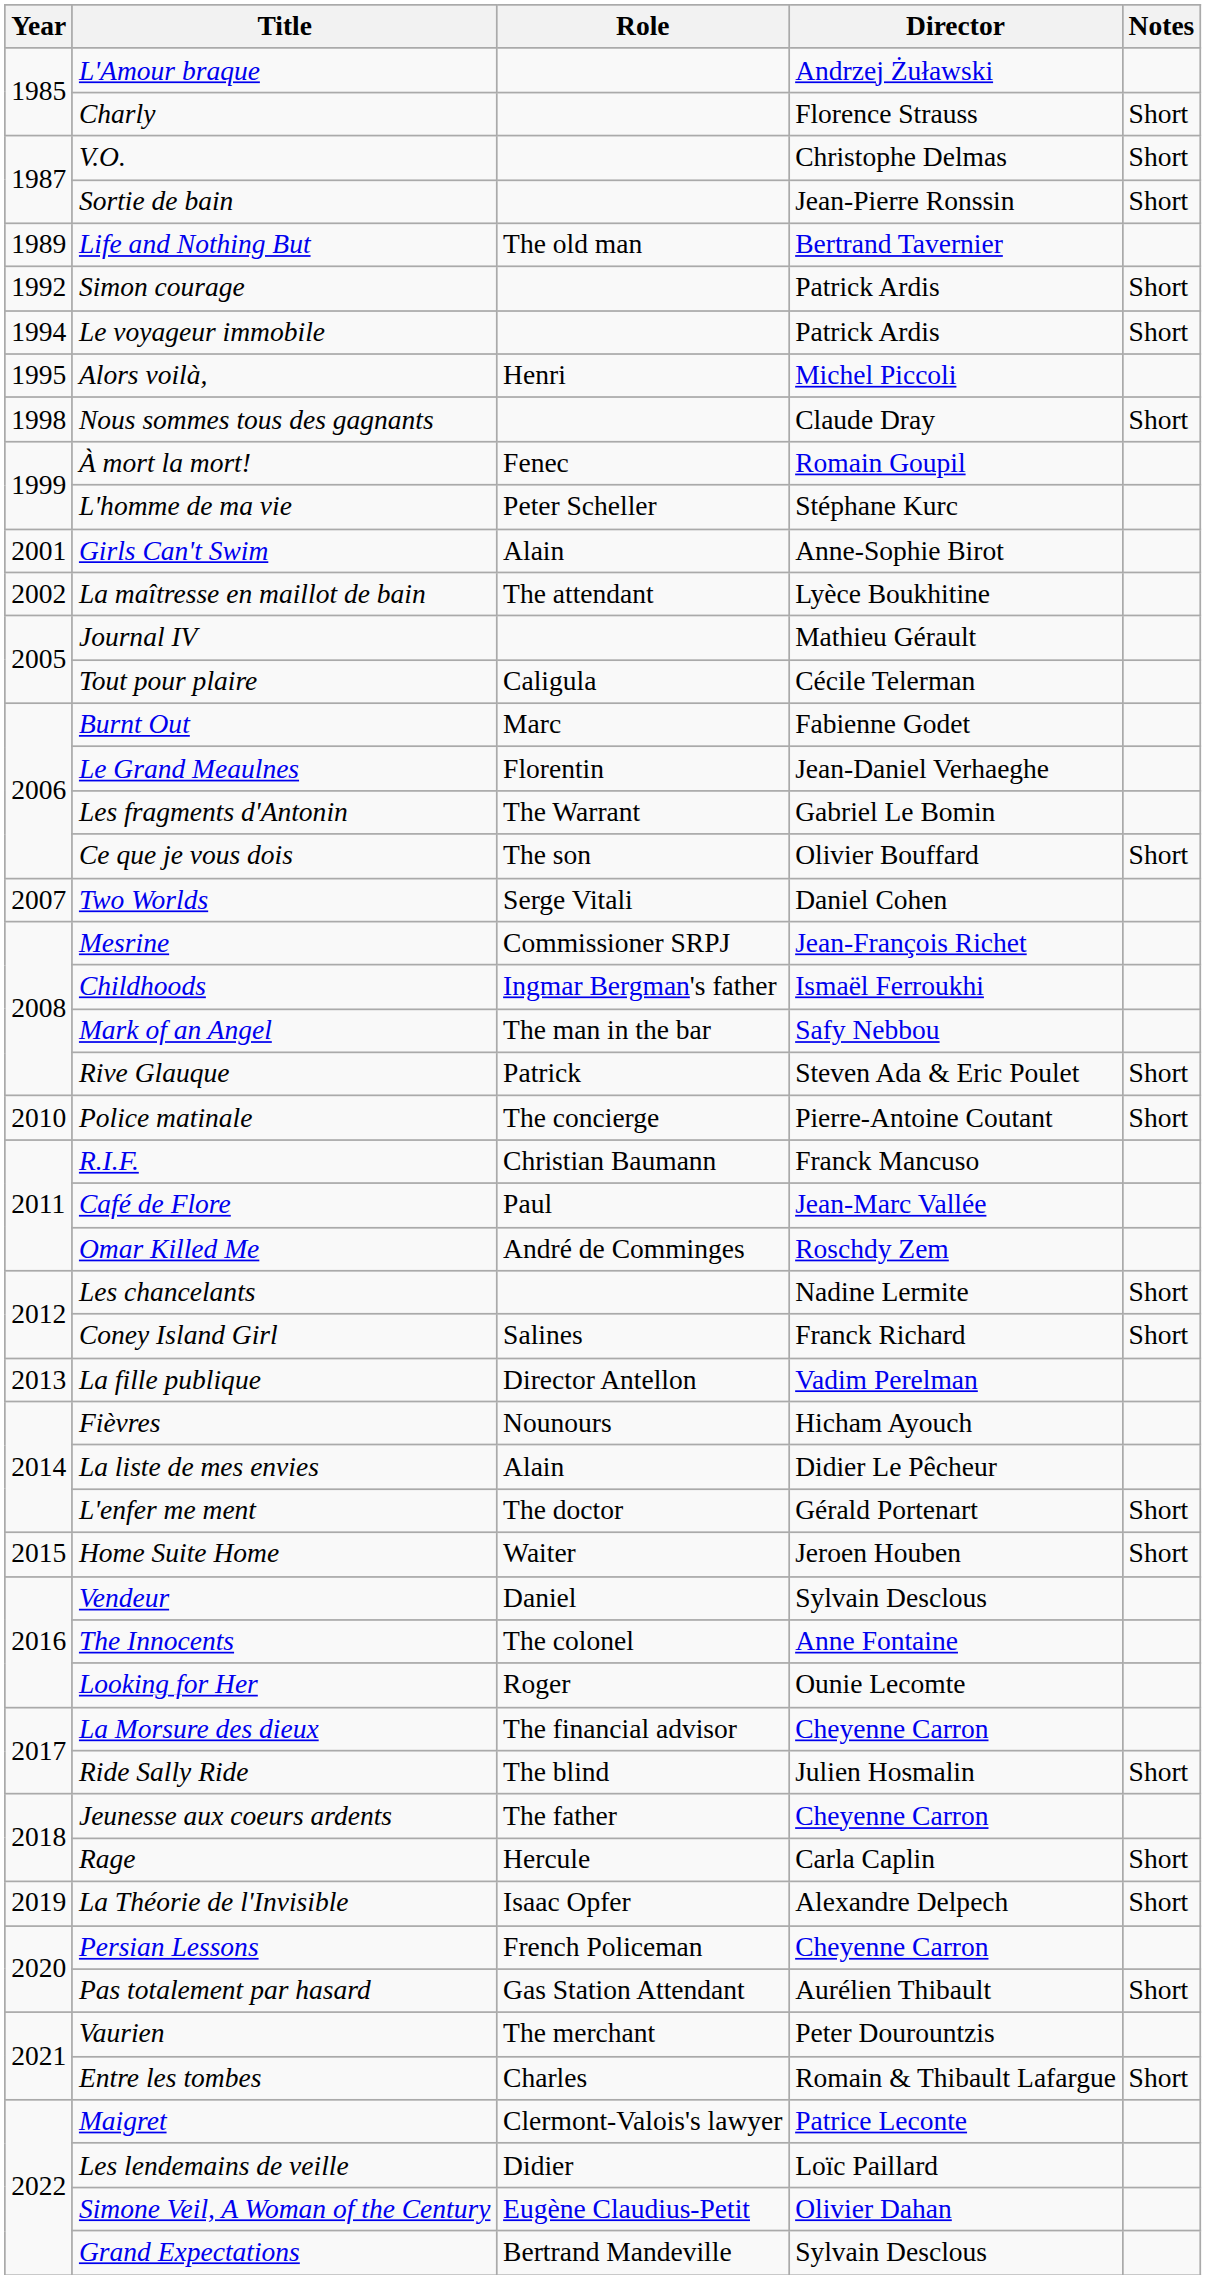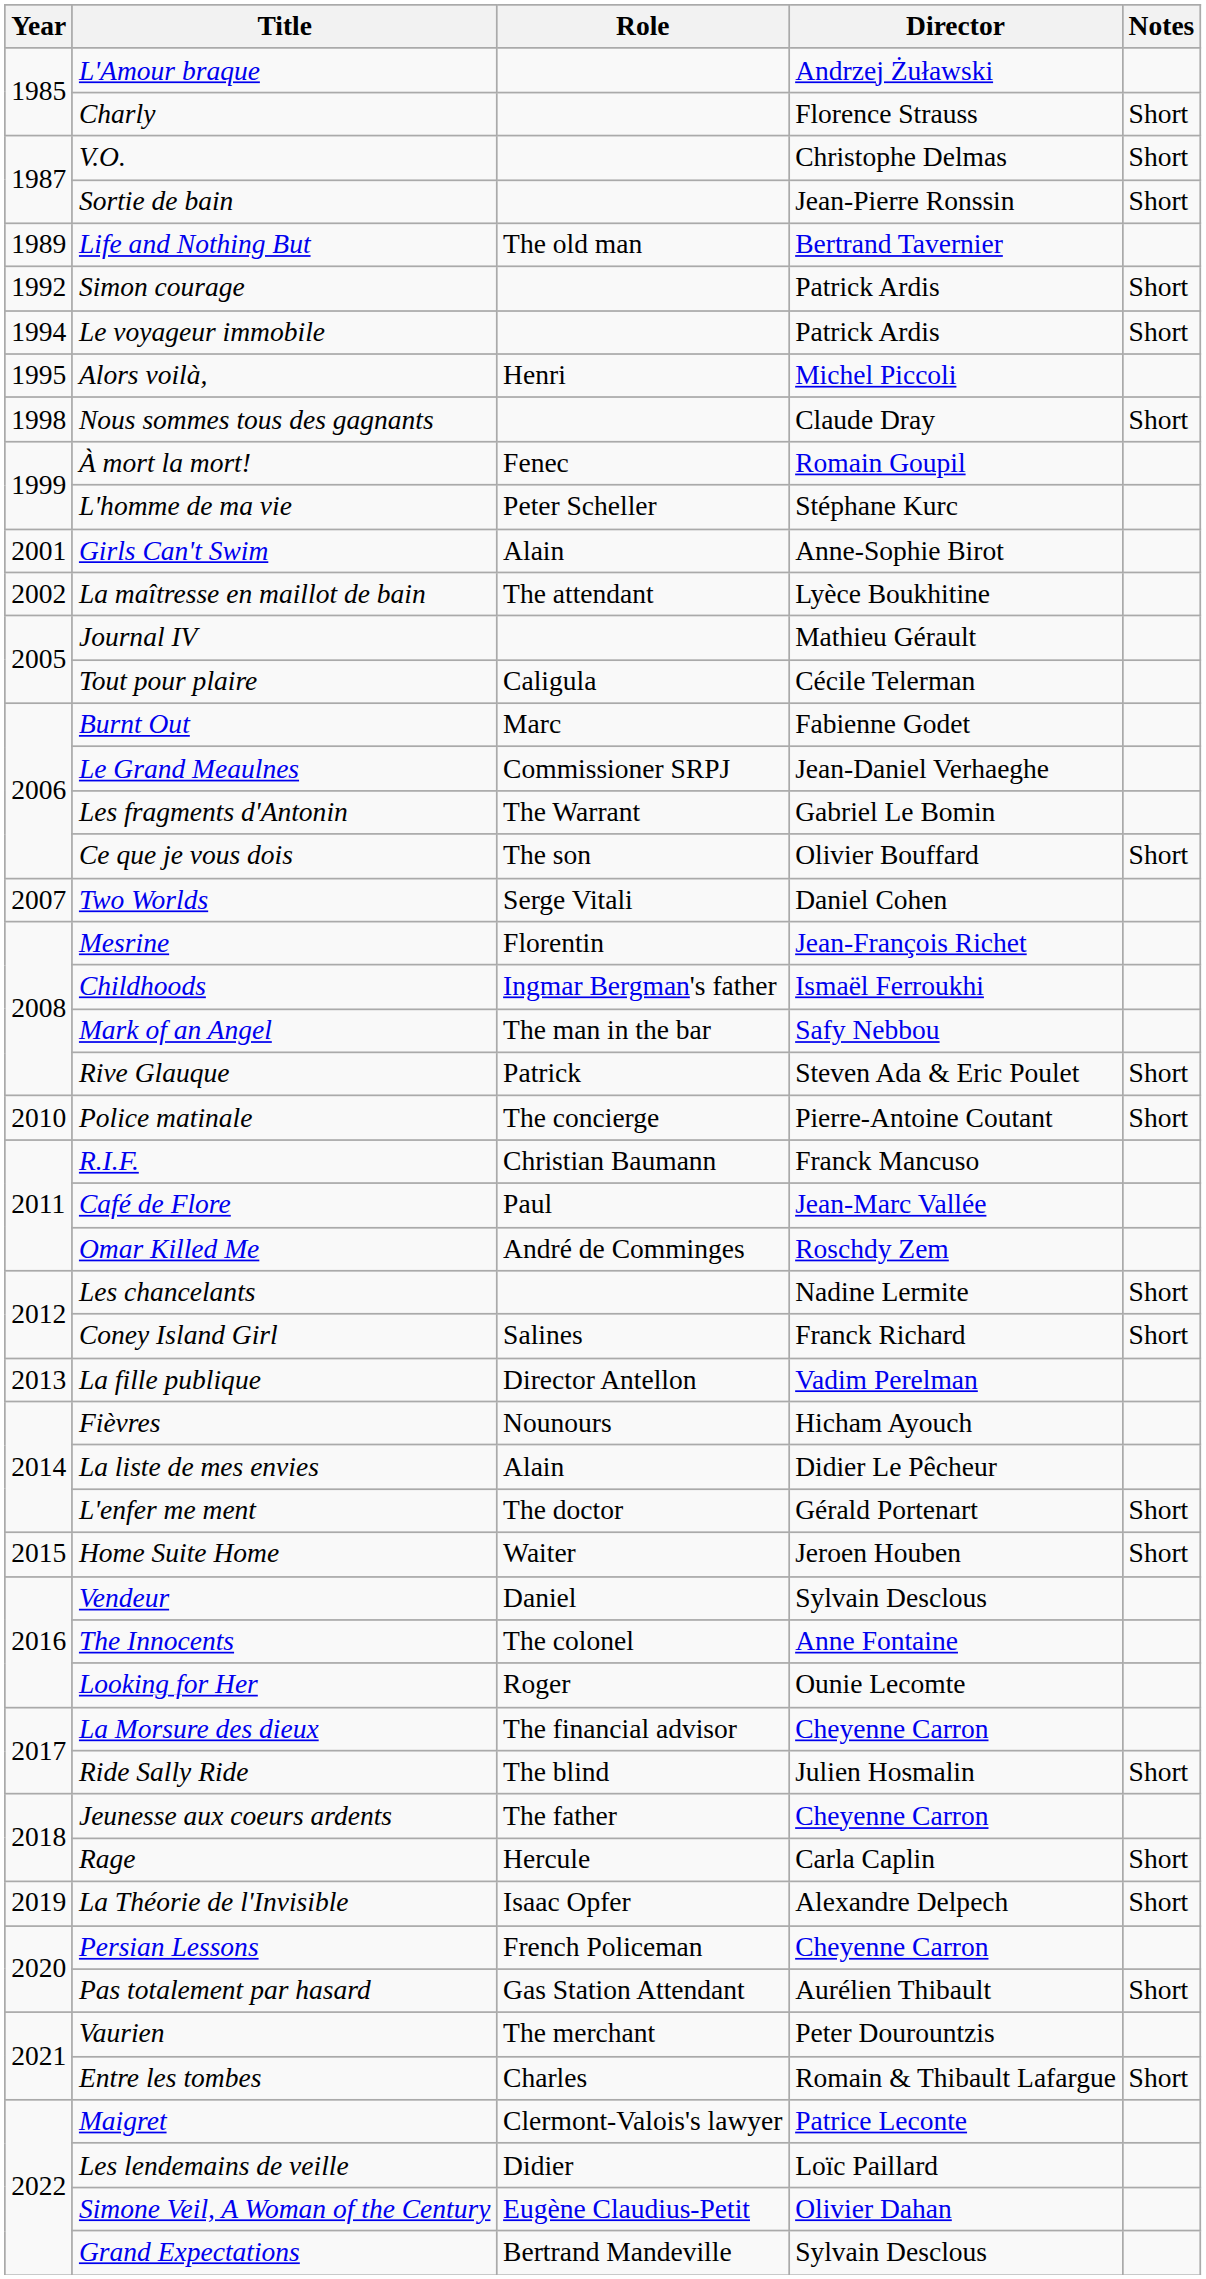 <table class="wikitable sortable">
 <tr>
 <th>Year</th>
 <th>Title</th>
 <th>Role</th>
 <th>Director</th>
 <th class="unsortable">Notes</th>
 </tr>
 <tr>
 <td rowspan=2>1985</td>
 <td><em><a href='#'>L'Amour braque</a></em></td>
 <td></td>
 <td><a href='#'>Andrzej Żuławski</a></td>
 <td></td>
 </tr>
 <tr>
 <td><em>Charly</em></td>
 <td></td>
 <td>Florence Strauss</td>
 <td>Short</td>
 </tr>
 <tr>
 <td rowspan=2>1987</td>
 <td><em>V.O.</em></td>
 <td></td>
 <td>Christophe Delmas</td>
 <td>Short</td>
 </tr>
 <tr>
 <td><em>Sortie de bain</em></td>
 <td></td>
 <td>Jean-Pierre Ronssin</td>
 <td>Short</td>
 </tr>
 <tr>
 <td>1989</td>
 <td><em><a href='#'>Life and Nothing But</a></em></td>
 <td>The old man</td>
 <td><a href='#'>Bertrand Tavernier</a></td>
 <td></td>
 </tr>
 <tr>
 <td>1992</td>
 <td><em>Simon courage</em></td>
 <td></td>
 <td>Patrick Ardis</td>
 <td>Short</td>
 </tr>
 <tr>
 <td>1994</td>
 <td><em>Le voyageur immobile</em></td>
 <td></td>
 <td>Patrick Ardis</td>
 <td>Short</td>
 </tr>
 <tr>
 <td>1995</td>
 <td><em>Alors voilà,</em></td>
 <td>Henri</td>
 <td><a href='#'>Michel Piccoli</a></td>
 <td></td>
 </tr>
 <tr>
 <td>1998</td>
 <td><em>Nous sommes tous des gagnants</em></td>
 <td></td>
 <td>Claude Dray</td>
 <td>Short</td>
 </tr>
 <tr>
 <td rowspan=2>1999</td>
 <td><em>À mort la mort!</em></td>
 <td>Fenec</td>
 <td><a href='#'>Romain Goupil</a></td>
 <td></td>
 </tr>
 <tr>
 <td><em>L'homme de ma vie</em></td>
 <td>Peter Scheller</td>
 <td>Stéphane Kurc</td>
 <td></td>
 </tr>
 <tr>
 <td>2001</td>
 <td><em><a href='#'>Girls Can't Swim</a></em></td>
 <td>Alain</td>
 <td>Anne-Sophie Birot</td>
 <td></td>
 </tr>
 <tr>
 <td>2002</td>
 <td><em>La maîtresse en maillot de bain</em></td>
 <td>The attendant</td>
 <td>Lyèce Boukhitine</td>
 <td></td>
 </tr>
 <tr>
 <td rowspan=2>2005</td>
 <td><em>Journal IV</em></td>
 <td></td>
 <td>Mathieu Gérault</td>
 <td></td>
 </tr>
 <tr>
 <td><em>Tout pour plaire</em></td>
 <td>Caligula</td>
 <td>Cécile Telerman</td>
 <td></td>
 </tr>
 <tr>
 <td rowspan=4>2006</td>
 <td><em><a href='#'>Burnt Out</a></em></td>
 <td>Marc</td>
 <td>Fabienne Godet</td>
 <td></td>
 </tr>
 <tr>
 <td><em><a href='#'>Le Grand Meaulnes</a></em></td>
-<td>Florentin</td>
+<td>Commissioner SRPJ</td>
 <td>Jean-Daniel Verhaeghe</td>
 <td></td>
 </tr>
 <tr>
 <td><em>Les fragments d'Antonin</em></td>
 <td>The Warrant</td>
 <td>Gabriel Le Bomin</td>
 <td></td>
 </tr>
 <tr>
 <td><em>Ce que je vous dois</em></td>
 <td>The son</td>
 <td>Olivier Bouffard</td>
 <td>Short</td>
 </tr>
 <tr>
 <td>2007</td>
 <td><em><a href='#'>Two Worlds</a></em></td>
 <td>Serge Vitali</td>
 <td>Daniel Cohen</td>
 <td></td>
 </tr>
 <tr>
 <td rowspan=4>2008</td>
 <td><em><a href='#'>Mesrine</a></em></td>
-<td>Commissioner SRPJ</td>
+<td>Florentin</td>
 <td><a href='#'>Jean-François Richet</a></td>
 <td></td>
 </tr>
 <tr>
 <td><em><a href='#'>Childhoods</a></em></td>
 <td><a href='#'>Ingmar Bergman</a>'s father</td>
 <td><a href='#'>Ismaël Ferroukhi</a></td>
 <td></td>
 </tr>
 <tr>
 <td><em><a href='#'>Mark of an Angel</a></em></td>
 <td>The man in the bar</td>
 <td><a href='#'>Safy Nebbou</a></td>
 <td></td>
 </tr>
 <tr>
 <td><em>Rive Glauque</em></td>
 <td>Patrick</td>
 <td>Steven Ada & Eric Poulet</td>
 <td>Short</td>
 </tr>
 <tr>
 <td>2010</td>
 <td><em>Police matinale</em></td>
 <td>The concierge</td>
 <td>Pierre-Antoine Coutant</td>
 <td>Short</td>
 </tr>
 <tr>
 <td rowspan=3>2011</td>
 <td><em><a href='#'>R.I.F.</a></em></td>
 <td>Christian Baumann</td>
 <td>Franck Mancuso</td>
 <td></td>
 </tr>
 <tr>
 <td><em><a href='#'>Café de Flore</a></em></td>
 <td>Paul</td>
 <td><a href='#'>Jean-Marc Vallée</a></td>
 <td></td>
 </tr>
 <tr>
 <td><em><a href='#'>Omar Killed Me</a></em></td>
 <td>André de Comminges</td>
 <td><a href='#'>Roschdy Zem</a></td>
 <td></td>
 </tr>
 <tr>
 <td rowspan=2>2012</td>
 <td><em>Les chancelants</em></td>
 <td></td>
 <td>Nadine Lermite</td>
 <td>Short</td>
 </tr>
 <tr>
 <td><em>Coney Island Girl</em></td>
 <td>Salines</td>
 <td>Franck Richard</td>
 <td>Short</td>
 </tr>
 <tr>
 <td>2013</td>
 <td><em>La fille publique</em></td>
 <td>Director Antellon</td>
 <td><a href='#'>Vadim Perelman</a></td>
 <td></td>
 </tr>
 <tr>
 <td rowspan=3>2014</td>
 <td><em>Fièvres</em></td>
 <td>Nounours</td>
 <td>Hicham Ayouch</td>
 <td></td>
 </tr>
 <tr>
 <td><em>La liste de mes envies</em></td>
 <td>Alain</td>
 <td>Didier Le Pêcheur</td>
 <td></td>
 </tr>
 <tr>
 <td><em>L'enfer me ment</em></td>
 <td>The doctor</td>
 <td>Gérald Portenart</td>
 <td>Short</td>
 </tr>
 <tr>
 <td>2015</td>
 <td><em>Home Suite Home</em></td>
 <td>Waiter</td>
 <td>Jeroen Houben</td>
 <td>Short</td>
 </tr>
 <tr>
 <td rowspan=3>2016</td>
 <td><em><a href='#'>Vendeur</a></em></td>
 <td>Daniel</td>
 <td>Sylvain Desclous</td>
 <td></td>
 </tr>
 <tr>
 <td><em><a href='#'>The Innocents</a></em></td>
 <td>The colonel</td>
 <td><a href='#'>Anne Fontaine</a></td>
 <td></td>
 </tr>
 <tr>
 <td><em><a href='#'>Looking for Her</a></em></td>
 <td>Roger</td>
 <td>Ounie Lecomte</td>
 <td></td>
 </tr>
 <tr>
 <td rowspan=2>2017</td>
 <td><em><a href='#'>La Morsure des dieux</a></em></td>
 <td>The financial advisor</td>
 <td><a href='#'>Cheyenne Carron</a></td>
 <td></td>
 </tr>
 <tr>
 <td><em>Ride Sally Ride</em></td>
 <td>The blind</td>
 <td>Julien Hosmalin</td>
 <td>Short</td>
 </tr>
 <tr>
 <td rowspan=2>2018</td>
 <td><em>Jeunesse aux coeurs ardents</em></td>
 <td>The father</td>
 <td><a href='#'>Cheyenne Carron</a></td>
 <td></td>
 </tr>
 <tr>
 <td><em>Rage</em></td>
 <td>Hercule</td>
 <td>Carla Caplin</td>
 <td>Short</td>
 </tr>
 <tr>
 <td>2019</td>
 <td><em>La Théorie de l'Invisible</em></td>
 <td>Isaac Opfer</td>
 <td>Alexandre Delpech</td>
 <td>Short</td>
 </tr>
 <tr>
 <td rowspan=2>2020</td>
 <td><em><a href='#'>Persian Lessons</a></em></td>
 <td>French Policeman</td>
 <td><a href='#'>Cheyenne Carron</a></td>
 <td></td>
 </tr>
 <tr>
 <td><em>Pas totalement par hasard</em></td>
 <td>Gas Station Attendant</td>
 <td>Aurélien Thibault</td>
 <td>Short</td>
 </tr>
 <tr>
 <td rowspan=2>2021</td>
 <td><em>Vaurien</em></td>
 <td>The merchant</td>
 <td>Peter Dourountzis</td>
 <td></td>
 </tr>
 <tr>
 <td><em>Entre les tombes</em></td>
 <td>Charles</td>
 <td>Romain & Thibault Lafargue</td>
 <td>Short</td>
 </tr>
 <tr>
 <td rowspan="4">2022</td>
 <td><em><a href='#'>Maigret</a></em></td>
 <td>Clermont-Valois's lawyer</td>
 <td><a href='#'>Patrice Leconte</a></td>
 <td></td>
 </tr>
 <tr>
 <td><em>Les lendemains de veille</em></td>
 <td>Didier</td>
 <td>Loïc Paillard</td>
 <td></td>
 </tr>
 <tr>
 <td><em><a href='#'>Simone Veil, A Woman of the Century</a></em></td>
 <td><a href='#'>Eugène Claudius-Petit</a></td>
 <td><a href='#'>Olivier Dahan</a></td>
 <td></td>
 </tr>
 <tr>
 <td><em><a href='#'>Grand Expectations</a></em></td>
 <td>Bertrand Mandeville</td>
 <td>Sylvain Desclous</td>
 <td></td>
 </tr>
 </table>
